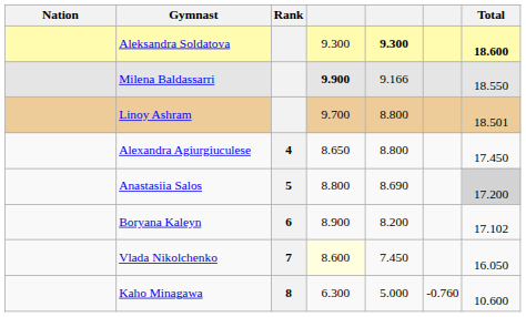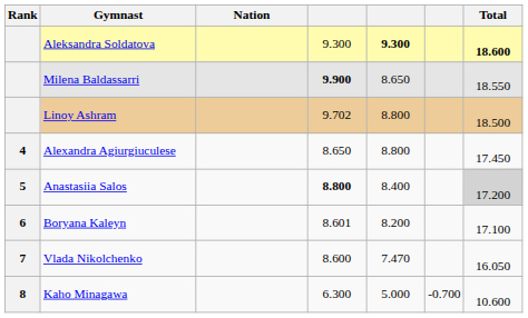 <table class="wikitable sortable" style="text-align:center; font-size:90%">
 <tr>
+<th scope="col" style="width:20px;">Rank</th>
+<th ! scope="col" style="width:170px;">Gymnast</th>
 <th ! scope="col" style="width:120px;">Nation</th>
-<th ! scope="col" style="width:170px;">Gymnast</th>
-<th scope="col" style="width:20px;">Rank</th>
 <th ! scope="col" style="width:60px;"></th>
 <th ! scope="col" style="width:60px;"></th>
 <th ! scope="col" style="width:30px;"></th>
 <th ! scope="col" style="width:60px;">Total</th>
 </tr>
 <tr bgcolor=fffcaf>
+<th scope=row></th>
+<td align=left><a href='#'>Aleksandra Soldatova</a></td>
 <td style="text-align:left;"></td>
-<td align=left><a href='#'>Aleksandra Soldatova</a></td>
-<th scope=row></th>
 <td>9.300</td>
 <td><strong>9.300</strong></td>
 <td></td>
 <td><br><strong>18.600</strong></td>
 </tr>
 <tr bgcolor=e5e5e5>
+<th scope=row></th>
+<td align=left><a href='#'>Milena Baldassarri</a></td>
 <td style="text-align:left;"></td>
-<td align=left><a href='#'>Milena Baldassarri</a></td>
-<th scope=row></th>
 <td><strong>9.900</strong></td>
-<td>9.166</td>
+<td>8.650</td>
 <td></td>
 <td><br>18.550</td>
 </tr>
 <tr bgcolor=eecc99>
+<th scope=row></th>
+<td align=left><a href='#'>Linoy Ashram</a></td>
 <td style="text-align:left;"></td>
-<td align=left><a href='#'>Linoy Ashram</a></td>
-<th scope=row></th>
-<td>9.700</td>
+<td>9.702</td>
 <td>8.800</td>
 <td></td>
-<td><br>18.501</td>
+<td><br>18.500</td>
 </tr>
 <tr>
+<th scope=row>4</th>
+<td align=left><a href='#'>Alexandra Agiurgiuculese</a></td>
 <td style="text-align:left;"></td>
-<td align=left><a href='#'>Alexandra Agiurgiuculese</a></td>
-<th scope=row>4</th>
 <td>8.650</td>
 <td>8.800</td>
 <td></td>
 <td><br>17.450</td>
 </tr>
 <tr>
+<th scope=row>5</th>
+<td align=left><a href='#'>Anastasiia Salos</a></td>
 <td style="text-align:left;"></td>
-<td align=left><a href='#'>Anastasiia Salos</a></td>
-<th scope=row>5</th>
-<td>8.800</td>
-<td>8.690</td>
+<td><strong>8.800</strong></td>
+<td>8.400</td>
 <td></td>
 <td style="background: lightgrey;"><br>17.200</td>
 </tr>
 <tr>
+<th scope=row>6</th>
+<td align=left><a href='#'>Boryana Kaleyn</a></td>
 <td style="text-align:left;"></td>
-<td align=left><a href='#'>Boryana Kaleyn</a></td>
-<th scope=row>6</th>
-<td>8.900</td>
+<td>8.601</td>
 <td>8.200</td>
 <td></td>
-<td><br>17.102</td>
+<td><br>17.100</td>
 </tr>
 <tr>
+<th scope=row>7</th>
+<td align=left><a href='#'>Vlada Nikolchenko</a></td>
 <td style="text-align:left;"></td>
-<td align=left><a href='#'>Vlada Nikolchenko</a></td>
-<th scope=row>7</th>
-<td style="background: lightyellow;">8.600</td>
-<td>7.450</td>
+<td>8.600</td>
+<td>7.470</td>
 <td></td>
 <td><br>16.050</td>
 </tr>
 <tr>
+<th scope=row>8</th>
+<td align=left><a href='#'>Kaho Minagawa</a></td>
 <td style="text-align:left;"></td>
-<td align=left><a href='#'>Kaho Minagawa</a></td>
-<th scope=row>8</th>
 <td>6.300</td>
 <td>5.000</td>
-<td>-0.760</td>
+<td>-0.700</td>
 <td><br>10.600</td>
 </tr>
 </table>
